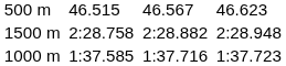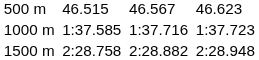 <table>
 <tr>
 <td>500 m</td>
 <td></td>
 <td>46.515</td>
 <td></td>
 <td>46.567</td>
 <td></td>
 <td>46.623</td>
 </tr>
 <tr>
+<td>1000 m</td>
+<td></td>
+<td>1:37.585</td>
+<td></td>
+<td>1:37.716</td>
+<td></td>
+<td>1:37.723</td>
+</tr>
+<tr>
 <td>1500 m</td>
 <td></td>
 <td>2:28.758</td>
 <td></td>
 <td>2:28.882</td>
 <td></td>
 <td>2:28.948</td>
 </tr>
-<tr>
-<td>1000 m</td>
-<td></td>
-<td>1:37.585</td>
-<td></td>
-<td>1:37.716</td>
-<td></td>
-<td>1:37.723</td>
-</tr>
 </table>
